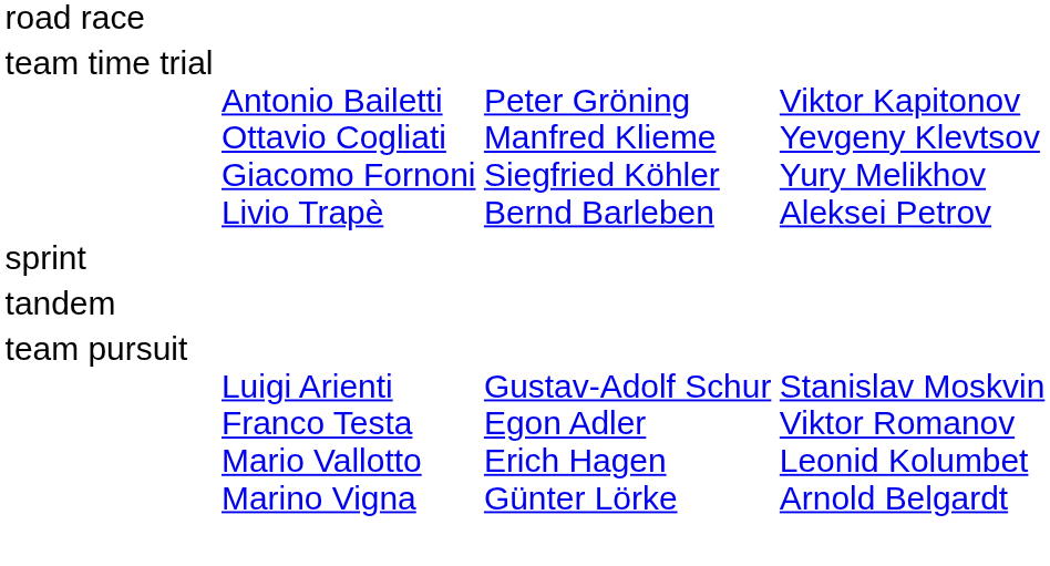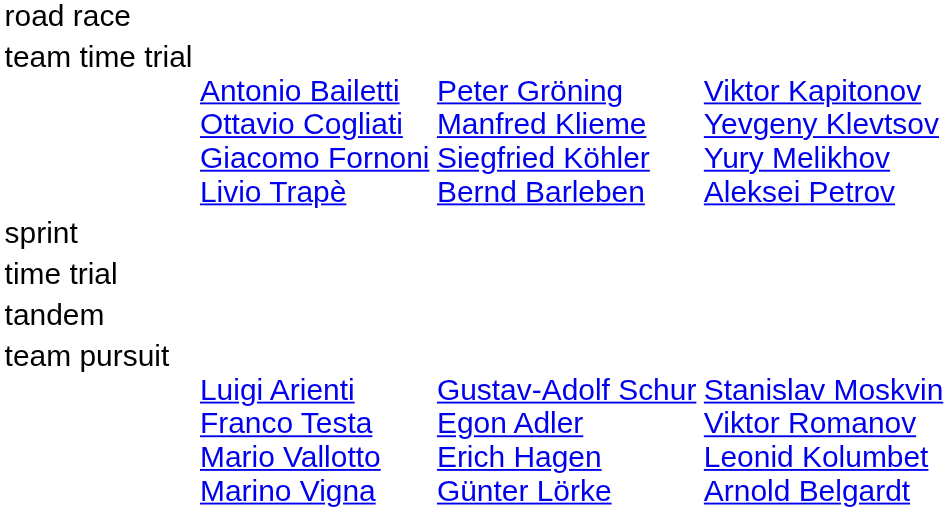 <table>
 <tr>
 <td>road race<br></td>
 <td></td>
 <td></td>
 <td></td>
 </tr>
 <tr valign="top">
 <td>team time trial<br></td>
 <td><br><a href='#'>Antonio Bailetti</a><br><a href='#'>Ottavio Cogliati</a><br><a href='#'>Giacomo Fornoni</a><br><a href='#'>Livio Trapè</a></td>
 <td><br><a href='#'>Peter Gröning</a><br><a href='#'>Manfred Klieme</a><br><a href='#'>Siegfried Köhler</a><br><a href='#'>Bernd Barleben</a></td>
 <td><br><a href='#'>Viktor Kapitonov</a><br><a href='#'>Yevgeny Klevtsov</a><br><a href='#'>Yury Melikhov</a><br><a href='#'>Aleksei Petrov</a></td>
 </tr>
 <tr>
 <td>sprint<br></td>
 <td></td>
 <td></td>
 <td></td>
 </tr>
+<tr>
+<td>time trial<br></td>
+<td></td>
+<td></td>
+<td></td>
+</tr>
 <tr valign="top">
 <td>tandem<br></td>
 <td></td>
 <td></td>
 <td></td>
 </tr>
 <tr valign="top">
 <td>team pursuit<br></td>
 <td><br><a href='#'>Luigi Arienti</a><br><a href='#'>Franco Testa</a><br><a href='#'>Mario Vallotto</a><br><a href='#'>Marino Vigna</a></td>
 <td><br><a href='#'>Gustav-Adolf Schur</a><br><a href='#'>Egon Adler</a><br><a href='#'>Erich Hagen</a><br><a href='#'>Günter Lörke</a></td>
 <td><br><a href='#'>Stanislav Moskvin</a><br><a href='#'>Viktor Romanov</a><br><a href='#'>Leonid Kolumbet</a><br><a href='#'>Arnold Belgardt</a></td>
 </tr>
 </table>
